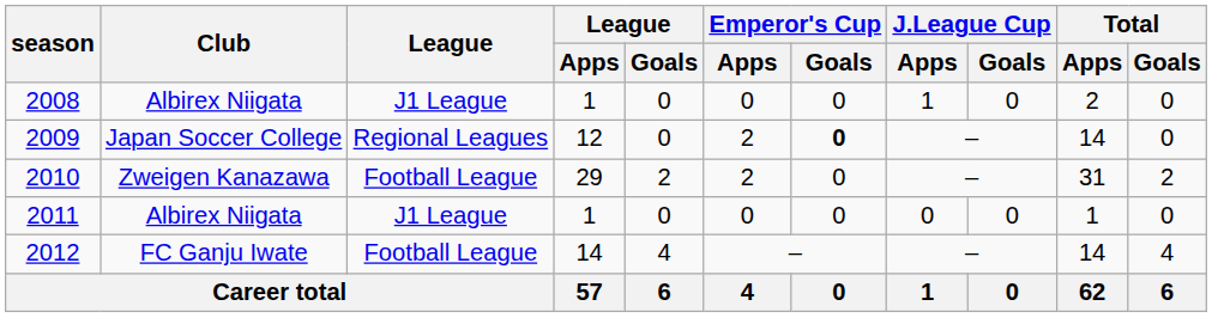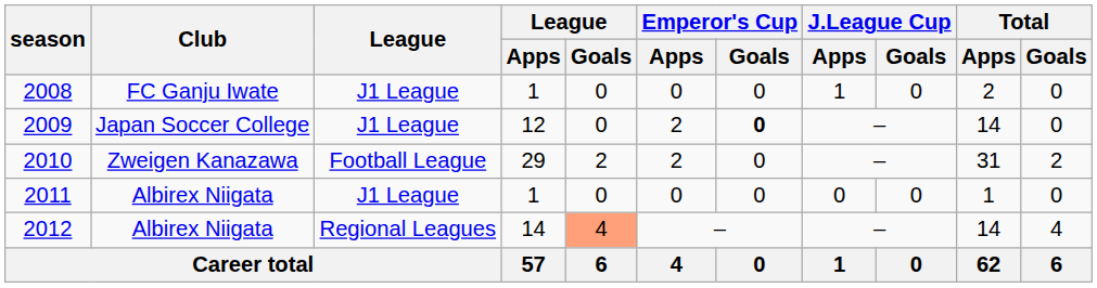 <table class="wikitable" style="text-align: center">
 <tr>
 <th rowspan="2">season</th>
 <th rowspan="2">Club</th>
 <th rowspan="2">League</th>
 <th Colspan="2">League</th>
 <th Colspan="2"><a href='#'>Emperor's Cup</a></th>
 <th Colspan="2"><a href='#'>J.League Cup</a></th>
 <th Colspan="2">Total</th>
 </tr>
 <tr>
 <th>Apps</th>
 <th>Goals</th>
 <th>Apps</th>
 <th>Goals</th>
 <th>Apps</th>
 <th>Goals</th>
 <th>Apps</th>
 <th>Goals</th>
 </tr>
 <tr>
 <td><a href='#'>2008</a></td>
-<td><a href='#'>Albirex Niigata</a></td>
+<td><a href='#'>FC Ganju Iwate</a></td>
 <td><a href='#'>J1 League</a></td>
 <td>1</td>
 <td>0</td>
 <td>0</td>
 <td>0</td>
 <td>1</td>
 <td>0</td>
 <td>2</td>
 <td>0</td>
 </tr>
 <tr>
 <td><a href='#'>2009</a></td>
 <td><a href='#'>Japan Soccer College</a></td>
-<td><a href='#'>Regional Leagues</a></td>
+<td><a href='#'>J1 League</a></td>
 <td>12</td>
 <td>0</td>
 <td>2</td>
 <td><strong>0</strong></td>
 <td colspan="2">–</td>
 <td>14</td>
 <td>0</td>
 </tr>
 <tr>
 <td><a href='#'>2010</a></td>
 <td><a href='#'>Zweigen Kanazawa</a></td>
 <td><a href='#'>Football League</a></td>
 <td>29</td>
 <td>2</td>
 <td>2</td>
 <td>0</td>
 <td colspan="2">–</td>
 <td>31</td>
 <td>2</td>
 </tr>
 <tr>
 <td><a href='#'>2011</a></td>
 <td><a href='#'>Albirex Niigata</a></td>
 <td><a href='#'>J1 League</a></td>
 <td>1</td>
 <td>0</td>
 <td>0</td>
 <td>0</td>
 <td>0</td>
 <td>0</td>
 <td>1</td>
 <td>0</td>
 </tr>
 <tr>
 <td><a href='#'>2012</a></td>
-<td><a href='#'>FC Ganju Iwate</a></td>
-<td><a href='#'>Football League</a></td>
+<td><a href='#'>Albirex Niigata</a></td>
+<td><a href='#'>Regional Leagues</a></td>
 <td>14</td>
-<td>4</td>
+<td style="background: lightsalmon;">4</td>
 <td colspan="2">–</td>
 <td colspan="2">–</td>
 <td>14</td>
 <td>4</td>
 </tr>
 <tr>
 <th colspan="3">Career total</th>
 <th>57</th>
 <th>6</th>
 <th>4</th>
 <th>0</th>
 <th>1</th>
 <th>0</th>
 <th>62</th>
 <th>6</th>
 </tr>
 </table>
